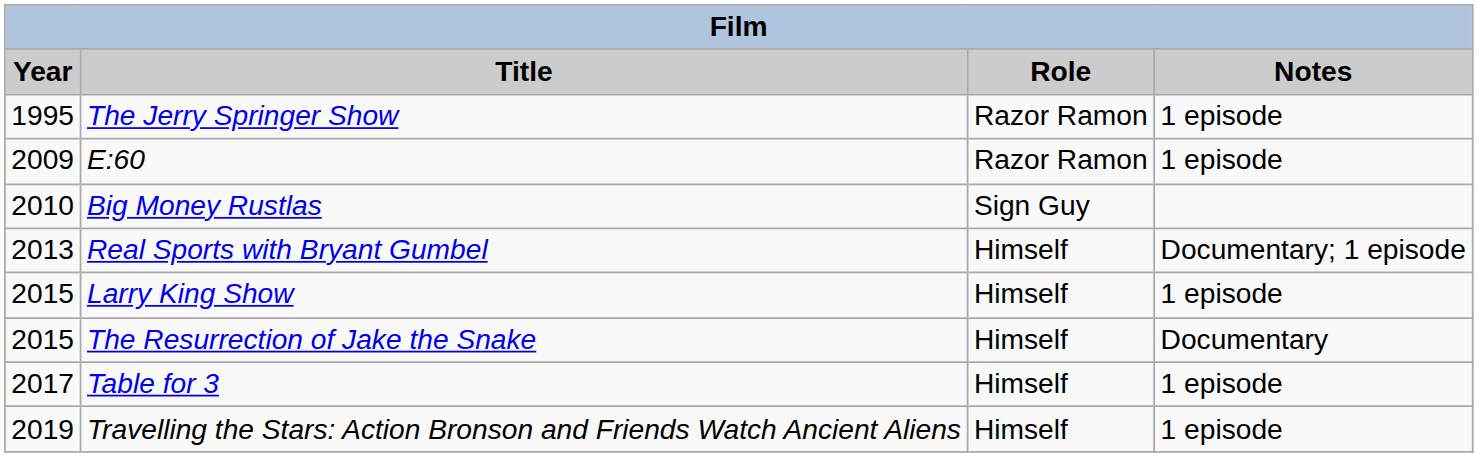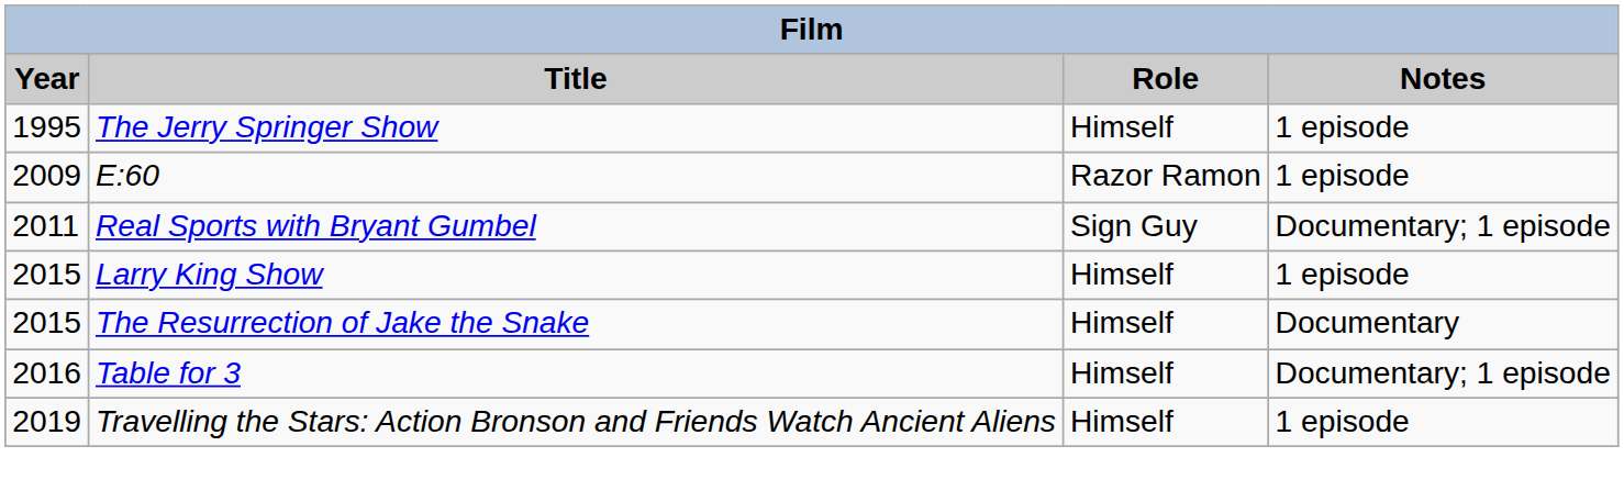 <table class="wikitable sortable">
 <tr style="text-align:center;">
 <th colspan=4 style="background:#B0C4DE;">Film</th>
 </tr>
 <tr style="text-align:center;">
 <th style="background:#ccc;">Year</th>
 <th style="background:#ccc;">Title</th>
 <th style="background:#ccc;">Role</th>
 <th style="background:#ccc;">Notes</th>
 </tr>
 <tr>
 <td>1995</td>
 <td><em><a href='#'>The Jerry Springer Show</a></em></td>
-<td>Razor Ramon</td>
+<td>Himself</td>
 <td>1 episode</td>
 </tr>
 <tr>
 <td>2009</td>
 <td><em>E:60</em></td>
 <td>Razor Ramon</td>
 <td>1 episode</td>
 </tr>
 <tr>
-<td>2010</td>
-<td><em><a href='#'>Big Money Rustlas</a></em></td>
+<td>2011</td>
+<td><em><a href='#'>Real Sports with Bryant Gumbel</a></em></td>
 <td>Sign Guy</td>
-<td></td>
-</tr>
-<tr>
-<td>2013</td>
-<td><em><a href='#'>Real Sports with Bryant Gumbel</a></em></td>
-<td>Himself</td>
 <td>Documentary; 1 episode</td>
 </tr>
 <tr>
 <td>2015</td>
 <td><em><a href='#'>Larry King Show</a></em></td>
 <td>Himself</td>
 <td>1 episode</td>
 </tr>
 <tr>
 <td>2015</td>
 <td><em><a href='#'>The Resurrection of Jake the Snake</a></em></td>
 <td>Himself</td>
 <td>Documentary</td>
 </tr>
 <tr>
-<td>2017</td>
+<td>2016</td>
 <td><em><a href='#'>Table for 3</a></em></td>
 <td>Himself</td>
-<td>1 episode</td>
+<td>Documentary; 1 episode</td>
 </tr>
 <tr>
 <td>2019</td>
 <td><em>Travelling the Stars: Action Bronson and Friends Watch Ancient Aliens</em></td>
 <td>Himself</td>
 <td>1 episode</td>
 </tr>
 </table>
